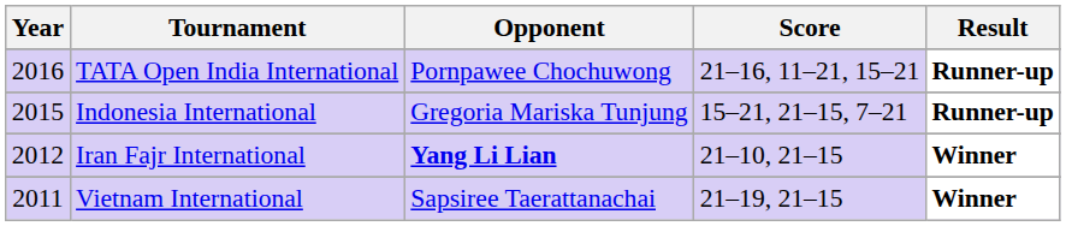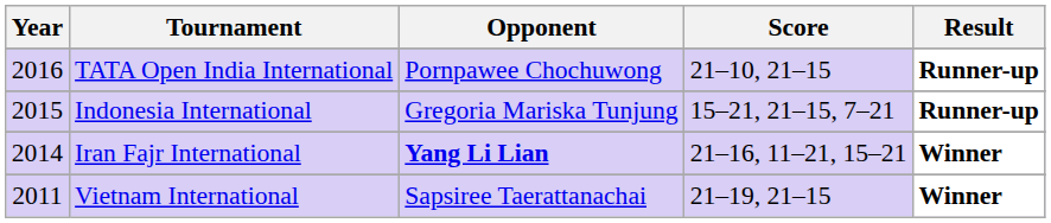 <table class="sortable wikitable" style="font-size: 90%;">
 <tr>
 <th>Year</th>
 <th>Tournament</th>
 <th>Opponent</th>
 <th>Score</th>
 <th>Result</th>
 </tr>
 <tr>
 </tr>
 <tr style="background:#D8CEF6">
 <td align="center">2016</td>
 <td align="left"><a href='#'>TATA Open India International</a></td>
 <td align="left"> <a href='#'>Pornpawee Chochuwong</a></td>
-<td align="left">21–16, 11–21, 15–21</td>
+<td align="left">21–10, 21–15</td>
 <td style="text-align:left; background:white"> <strong>Runner-up</strong></td>
 </tr>
 <tr>
 </tr>
 <tr style="background:#D8CEF6">
 <td align="center">2015</td>
 <td align="left"><a href='#'>Indonesia International</a></td>
 <td align="left"> <a href='#'>Gregoria Mariska Tunjung</a></td>
 <td align="left">15–21, 21–15, 7–21</td>
 <td style="text-align:left; background:white"> <strong>Runner-up</strong></td>
 </tr>
 <tr>
 </tr>
 <tr style="background:#D8CEF6">
-<td align="center">2012</td>
+<td align="center">2014</td>
 <td align="left"><a href='#'>Iran Fajr International</a></td>
 <td align="left"><strong> <a href='#'>Yang Li Lian</a></strong></td>
-<td align="left">21–10, 21–15</td>
+<td align="left">21–16, 11–21, 15–21</td>
 <td style="text-align:left; background:white"> <strong>Winner</strong></td>
 </tr>
 <tr>
 </tr>
 <tr style="background:#D8CEF6">
 <td align="center">2011</td>
 <td align="left"><a href='#'>Vietnam International</a></td>
 <td align="left"> <a href='#'>Sapsiree Taerattanachai</a></td>
 <td align="left">21–19, 21–15</td>
 <td style="text-align:left; background:white"> <strong>Winner</strong></td>
 </tr>
 </table>
